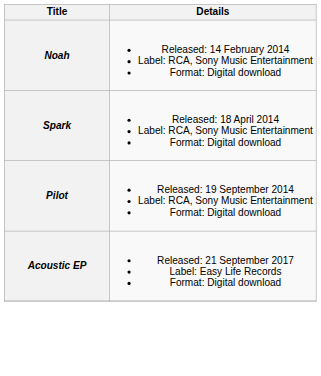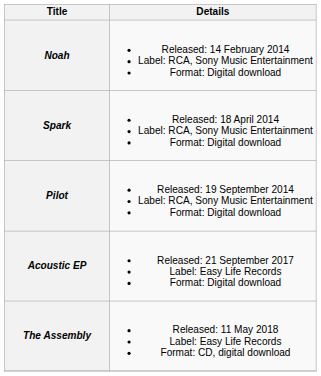 <table class="wikitable plainrowheaders" style="text-align:center;">
 <tr>
 <th scope="col" style="width:10em;">Title</th>
 <th scope="col" style="width:20em;">Details</th>
 </tr>
 <tr>
 <th scope="row"><em>Noah</em></th>
 <td><br><ul><li>Released: 14 February 2014</li><li>Label: RCA, Sony Music Entertainment</li><li>Format: Digital download</li></ul></td>
 </tr>
 <tr>
 <th scope="row"><em>Spark</em></th>
 <td><br><ul><li>Released: 18 April 2014</li><li>Label: RCA, Sony Music Entertainment</li><li>Format: Digital download</li></ul></td>
 </tr>
 <tr>
 <th scope="row"><em>Pilot</em></th>
 <td><br><ul><li>Released: 19 September 2014</li><li>Label: RCA, Sony Music Entertainment</li><li>Format: Digital download</li></ul></td>
 </tr>
 <tr>
 <th scope="row"><em>Acoustic EP</em></th>
 <td><br><ul><li>Released: 21 September 2017</li><li>Label: Easy Life Records</li><li>Format: Digital download</li></ul></td>
 </tr>
 <tr>
+<th scope="row"><em>The Assembly</em></th>
+<td><br><ul><li>Released: 11 May 2018</li><li>Label: Easy Life Records</li><li>Format: CD, digital download</li></ul></td>
+</tr>
+<tr>
 </tr>
 </table>
